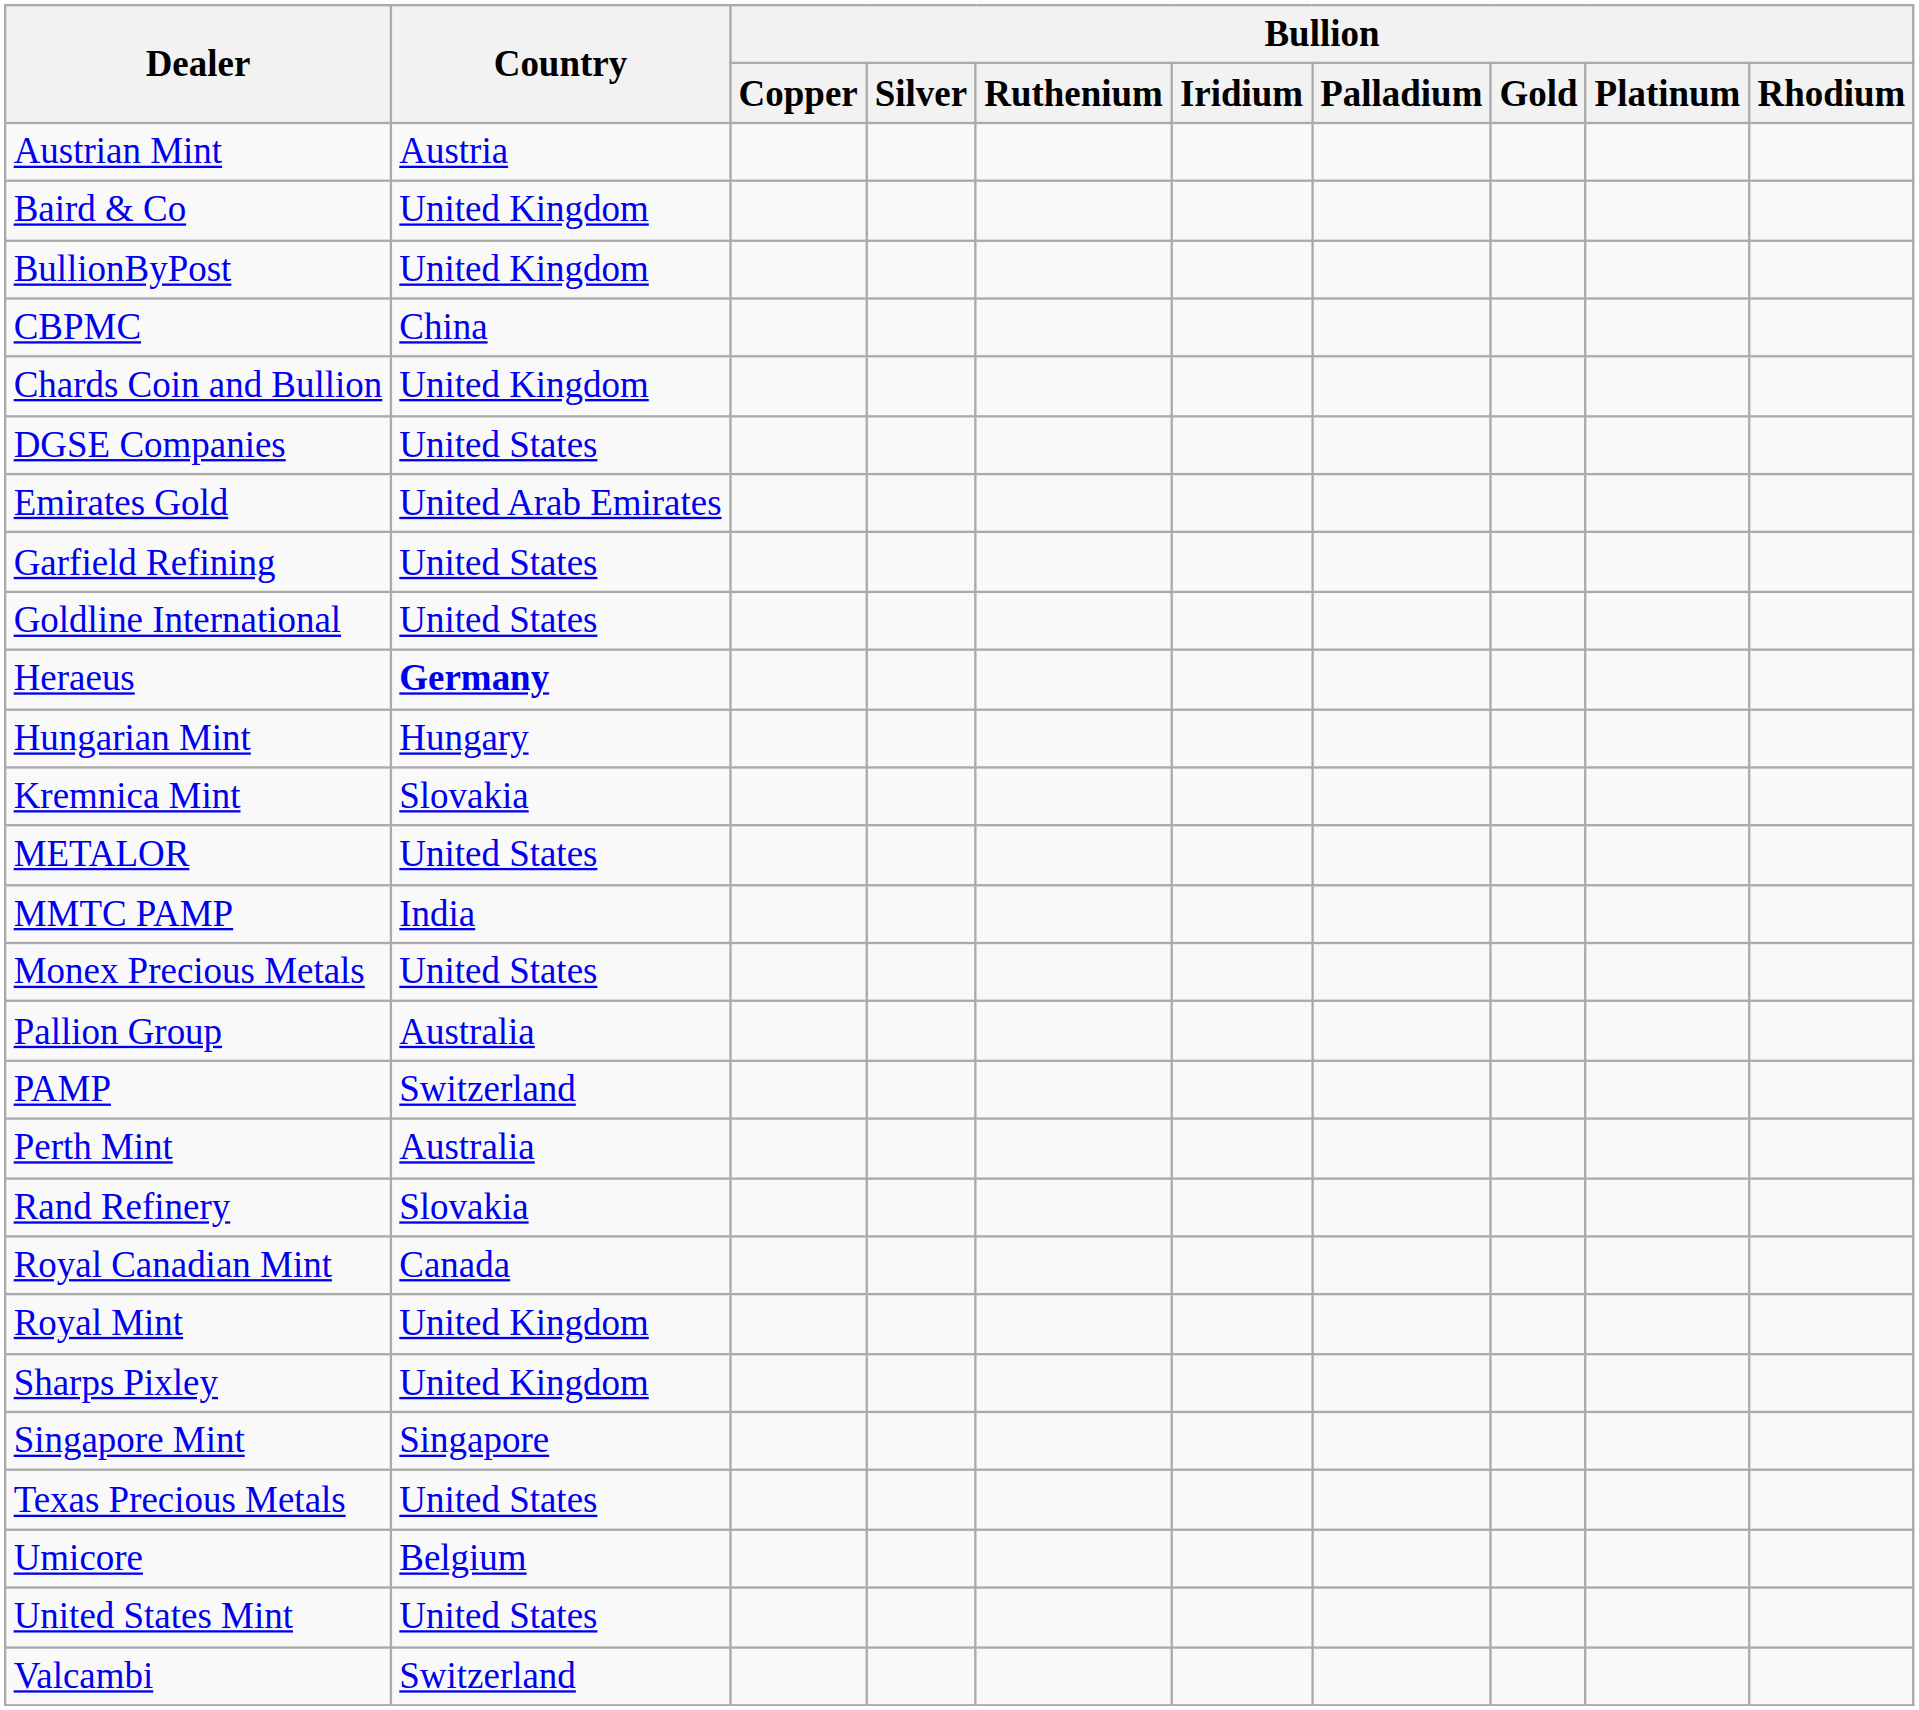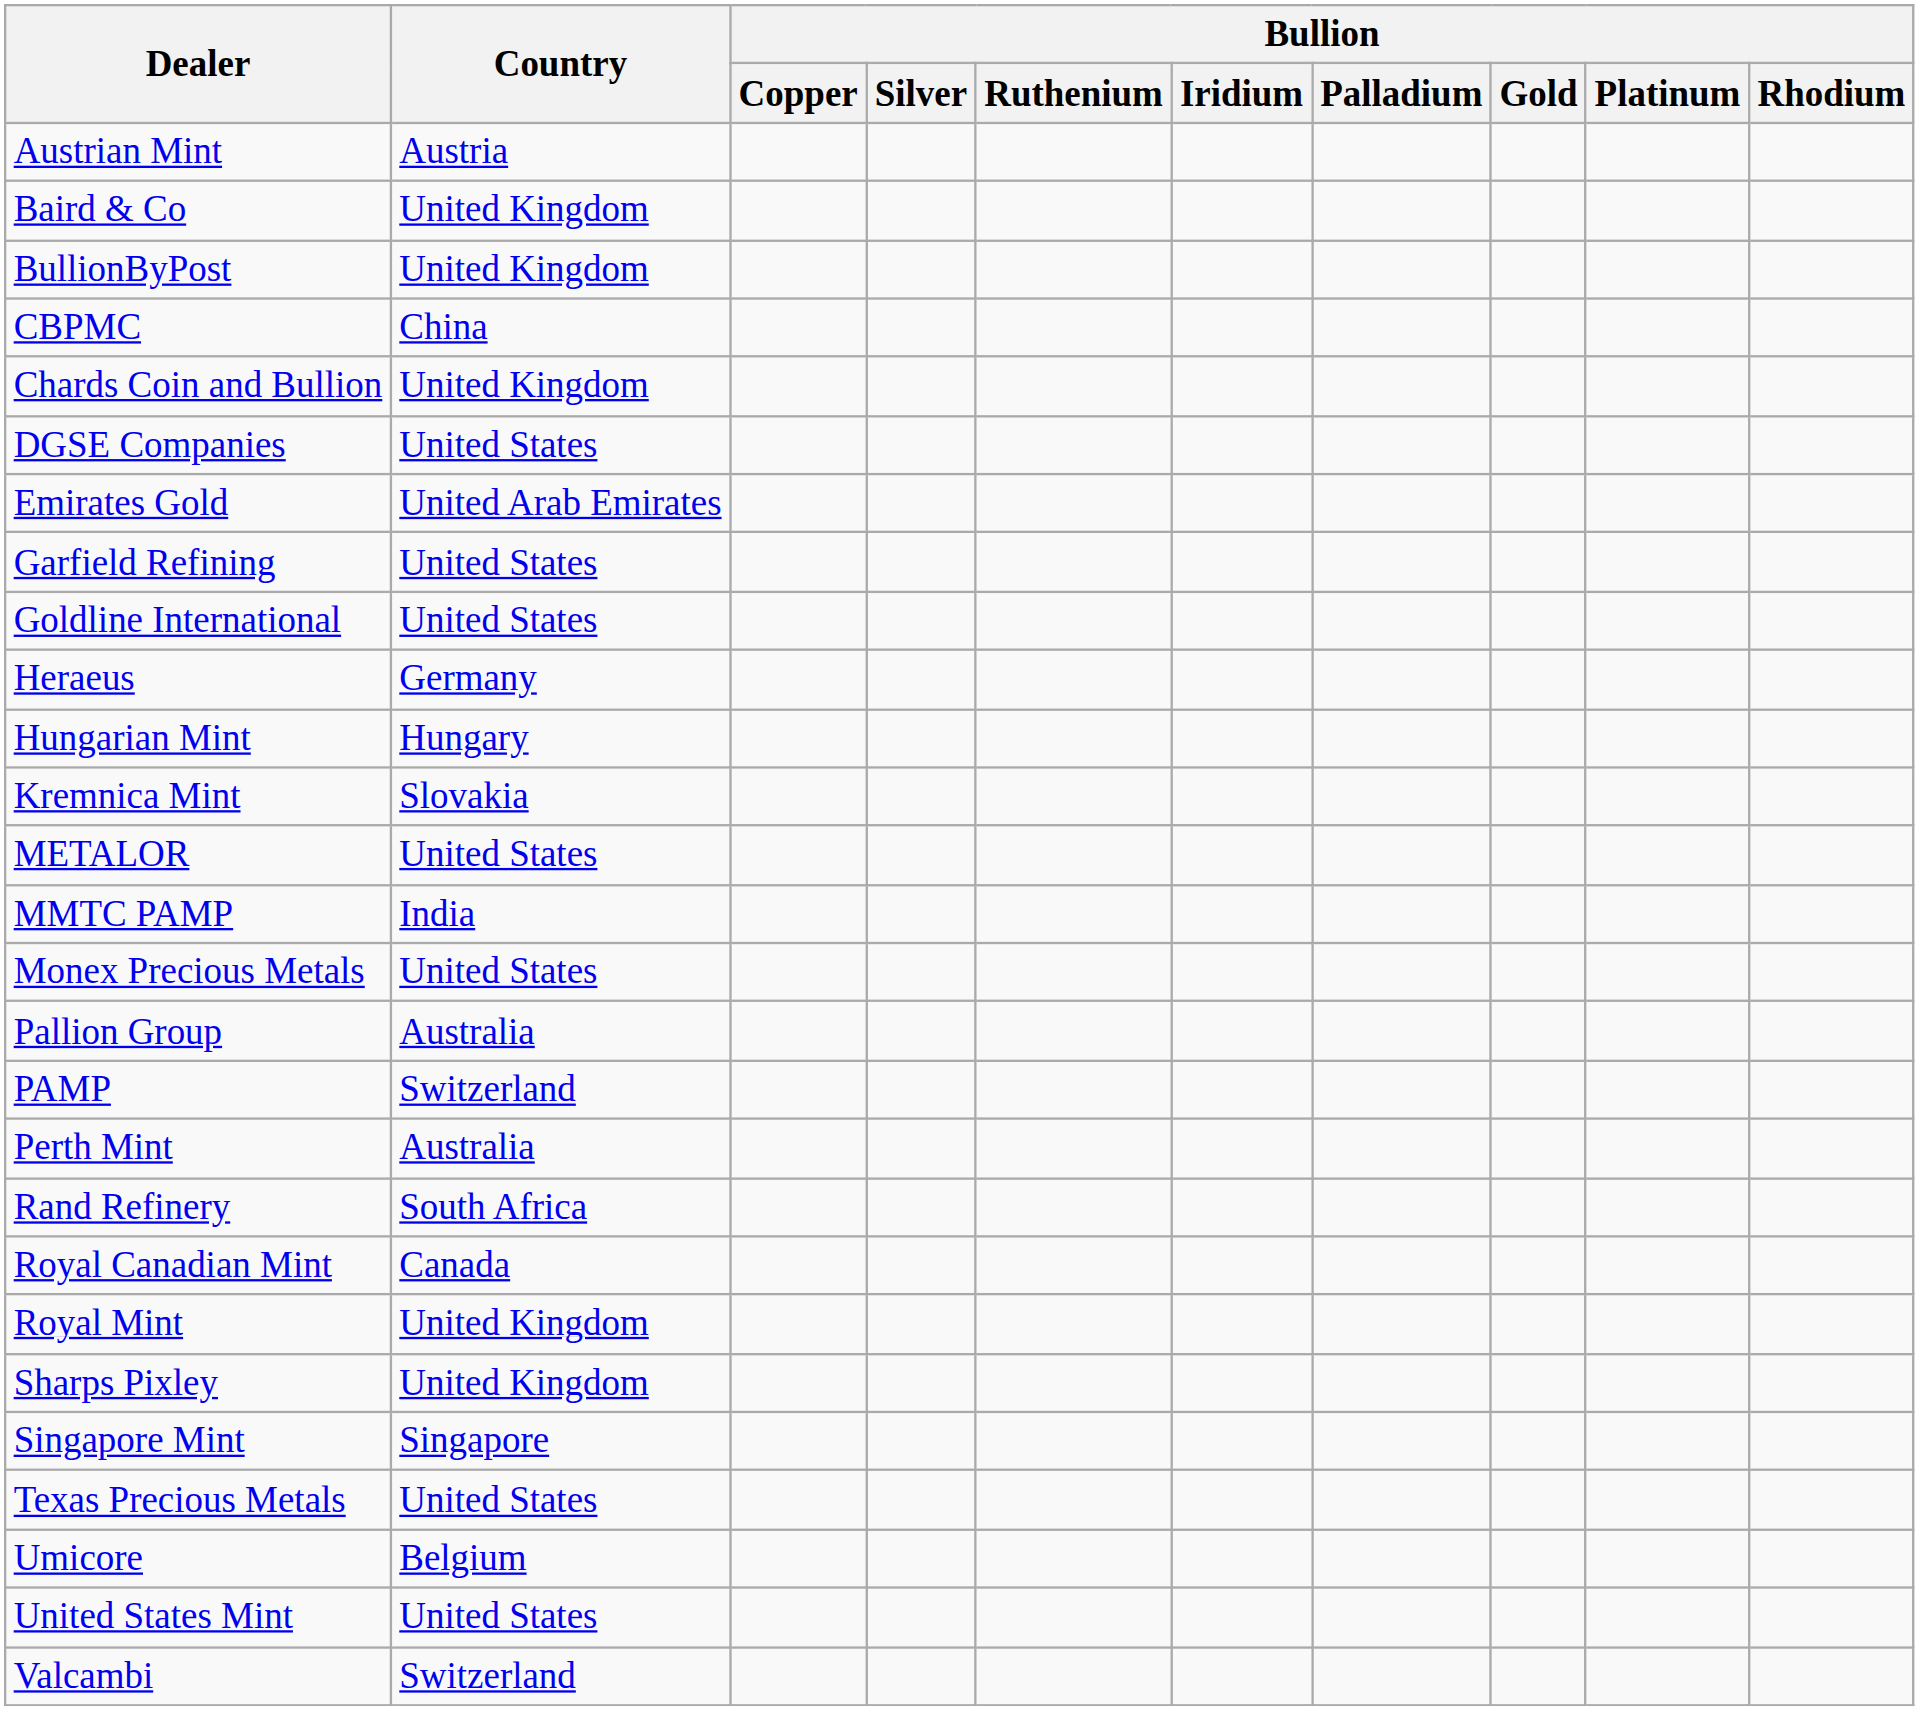 <table class="wikitable sortable">
 <tr>
 <th rowspan="2">Dealer</th>
 <th rowspan="2">Country</th>
 <th colspan="8">Bullion</th>
 </tr>
 <tr>
 <th>Copper<br></th>
 <th>Silver<br></th>
 <th>Ruthenium<br></th>
 <th>Iridium<br></th>
 <th>Palladium<br></th>
 <th>Gold<br></th>
 <th>Platinum<br></th>
 <th>Rhodium<br></th>
 </tr>
 <tr>
 <td><a href='#'>Austrian Mint</a></td>
 <td> <a href='#'>Austria</a></td>
 <td></td>
 <td></td>
 <td></td>
 <td></td>
 <td></td>
 <td></td>
 <td></td>
 <td></td>
 </tr>
 <tr>
 <td><a href='#'>Baird & Co</a></td>
 <td> <a href='#'>United Kingdom</a></td>
 <td></td>
 <td></td>
 <td></td>
 <td></td>
 <td></td>
 <td></td>
 <td></td>
 <td></td>
 </tr>
 <tr>
 <td><a href='#'>BullionByPost</a></td>
 <td> <a href='#'>United Kingdom</a></td>
 <td></td>
 <td></td>
 <td></td>
 <td></td>
 <td></td>
 <td></td>
 <td></td>
 <td></td>
 </tr>
 <tr>
 <td><a href='#'>CBPMC</a></td>
 <td> <a href='#'>China</a></td>
 <td></td>
 <td></td>
 <td></td>
 <td></td>
 <td></td>
 <td></td>
 <td></td>
 <td></td>
 </tr>
 <tr>
 <td><a href='#'>Chards Coin and Bullion</a></td>
 <td> <a href='#'>United Kingdom</a></td>
 <td></td>
 <td></td>
 <td></td>
 <td></td>
 <td></td>
 <td></td>
 <td></td>
 <td></td>
 </tr>
 <tr>
 <td><a href='#'>DGSE Companies</a></td>
 <td> <a href='#'>United States</a></td>
 <td></td>
 <td></td>
 <td></td>
 <td></td>
 <td></td>
 <td></td>
 <td></td>
 <td></td>
 </tr>
 <tr>
 <td><a href='#'>Emirates Gold</a></td>
 <td> <a href='#'>United Arab Emirates</a></td>
 <td></td>
 <td></td>
 <td></td>
 <td></td>
 <td></td>
 <td></td>
 <td></td>
 <td></td>
 </tr>
 <tr>
 <td><a href='#'>Garfield Refining</a></td>
 <td> <a href='#'>United States</a></td>
 <td></td>
 <td></td>
 <td></td>
 <td></td>
 <td></td>
 <td></td>
 <td></td>
 <td></td>
 </tr>
 <tr>
 <td><a href='#'>Goldline International</a></td>
 <td> <a href='#'>United States</a></td>
 <td></td>
 <td></td>
 <td></td>
 <td></td>
 <td></td>
 <td></td>
 <td></td>
 <td></td>
 </tr>
 <tr>
 <td><a href='#'>Heraeus</a></td>
-<td><strong> <a href='#'>Germany</a></strong></td>
+<td> <a href='#'>Germany</a></td>
 <td></td>
 <td></td>
 <td></td>
 <td></td>
 <td></td>
 <td></td>
 <td></td>
 <td></td>
 </tr>
 <tr>
 <td><a href='#'>Hungarian Mint</a></td>
 <td> <a href='#'>Hungary</a></td>
 <td></td>
 <td></td>
 <td></td>
 <td></td>
 <td></td>
 <td></td>
 <td></td>
 <td></td>
 </tr>
 <tr>
 <td><a href='#'>Kremnica Mint</a></td>
 <td> <a href='#'>Slovakia</a></td>
 <td></td>
 <td></td>
 <td></td>
 <td></td>
 <td></td>
 <td></td>
 <td></td>
 <td></td>
 </tr>
 <tr>
 <td><a href='#'>METALOR</a></td>
 <td> <a href='#'>United States</a></td>
 <td></td>
 <td></td>
 <td></td>
 <td></td>
 <td></td>
 <td></td>
 <td></td>
 <td></td>
 </tr>
 <tr>
 <td><a href='#'>MMTC PAMP</a></td>
 <td> <a href='#'>India</a></td>
 <td></td>
 <td></td>
 <td></td>
 <td></td>
 <td></td>
 <td></td>
 <td></td>
 <td></td>
 </tr>
 <tr>
 <td><a href='#'>Monex Precious Metals</a></td>
 <td> <a href='#'>United States</a></td>
 <td></td>
 <td></td>
 <td></td>
 <td></td>
 <td></td>
 <td></td>
 <td></td>
 <td></td>
 </tr>
 <tr>
 <td><a href='#'>Pallion Group</a></td>
 <td> <a href='#'>Australia</a></td>
 <td></td>
 <td></td>
 <td></td>
 <td></td>
 <td></td>
 <td></td>
 <td></td>
 <td></td>
 </tr>
 <tr>
 <td><a href='#'>PAMP</a></td>
 <td> <a href='#'>Switzerland</a></td>
 <td></td>
 <td></td>
 <td></td>
 <td></td>
 <td></td>
 <td></td>
 <td></td>
 <td></td>
 </tr>
 <tr>
 <td><a href='#'>Perth Mint</a></td>
 <td> <a href='#'>Australia</a></td>
 <td></td>
 <td></td>
 <td></td>
 <td></td>
 <td></td>
 <td></td>
 <td></td>
 <td></td>
 </tr>
 <tr>
 <td><a href='#'>Rand Refinery</a></td>
-<td> <a href='#'>Slovakia</a></td>
+<td> <a href='#'>South Africa</a></td>
 <td></td>
 <td></td>
 <td></td>
 <td></td>
 <td></td>
 <td></td>
 <td></td>
 <td></td>
 </tr>
 <tr>
 <td><a href='#'>Royal Canadian Mint</a></td>
 <td> <a href='#'>Canada</a></td>
 <td></td>
 <td></td>
 <td></td>
 <td></td>
 <td></td>
 <td></td>
 <td></td>
 <td></td>
 </tr>
 <tr>
 <td><a href='#'>Royal Mint</a></td>
 <td> <a href='#'>United Kingdom</a></td>
 <td></td>
 <td></td>
 <td></td>
 <td></td>
 <td></td>
 <td></td>
 <td></td>
 <td></td>
 </tr>
 <tr>
 <td><a href='#'>Sharps Pixley</a></td>
 <td> <a href='#'>United Kingdom</a></td>
 <td></td>
 <td></td>
 <td></td>
 <td></td>
 <td></td>
 <td></td>
 <td></td>
 <td></td>
 </tr>
 <tr>
 <td><a href='#'>Singapore Mint</a></td>
 <td> <a href='#'>Singapore</a></td>
 <td></td>
 <td></td>
 <td></td>
 <td></td>
 <td></td>
 <td></td>
 <td></td>
 <td></td>
 </tr>
 <tr>
 <td><a href='#'>Texas Precious Metals</a></td>
 <td> <a href='#'>United States</a></td>
 <td></td>
 <td></td>
 <td></td>
 <td></td>
 <td></td>
 <td></td>
 <td></td>
 <td></td>
 </tr>
 <tr>
 <td><a href='#'>Umicore</a></td>
 <td> <a href='#'>Belgium</a></td>
 <td></td>
 <td></td>
 <td></td>
 <td></td>
 <td></td>
 <td></td>
 <td></td>
 <td></td>
 </tr>
 <tr>
 <td><a href='#'>United States Mint</a></td>
 <td> <a href='#'>United States</a></td>
 <td></td>
 <td></td>
 <td></td>
 <td></td>
 <td></td>
 <td></td>
 <td></td>
 <td></td>
 </tr>
 <tr>
 <td><a href='#'>Valcambi</a></td>
 <td> <a href='#'>Switzerland</a></td>
 <td></td>
 <td></td>
 <td></td>
 <td></td>
 <td></td>
 <td></td>
 <td></td>
 <td></td>
 </tr>
 </table>
